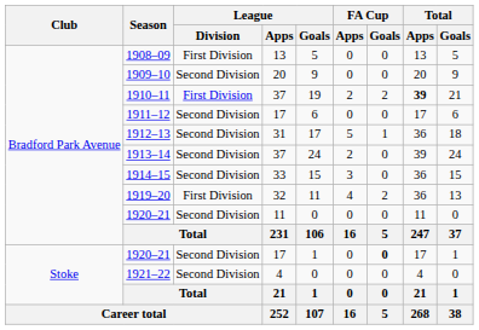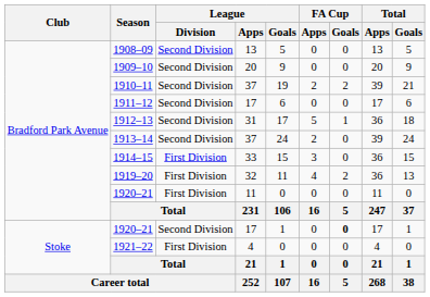 <table class="wikitable" style="text-align: center;">
 <tr>
 <th rowspan="2">Club</th>
 <th rowspan="2">Season</th>
 <th colspan="3">League</th>
 <th colspan="2">FA Cup</th>
 <th colspan="2">Total</th>
 </tr>
 <tr>
 <th>Division</th>
 <th>Apps</th>
 <th>Goals</th>
 <th>Apps</th>
 <th>Goals</th>
 <th>Apps</th>
 <th>Goals</th>
 </tr>
 <tr>
 <td rowspan="10"><a href='#'>Bradford Park Avenue</a></td>
 <td><a href='#'>1908–09</a></td>
-<td>First Division</td>
+<td><a href='#'>Second Division</a></td>
 <td>13</td>
 <td>5</td>
 <td>0</td>
 <td>0</td>
 <td>13</td>
 <td>5</td>
 </tr>
 <tr>
 <td><a href='#'>1909–10</a></td>
 <td>Second Division</td>
 <td>20</td>
 <td>9</td>
 <td>0</td>
 <td>0</td>
 <td>20</td>
 <td>9</td>
 </tr>
 <tr>
 <td><a href='#'>1910–11</a></td>
-<td><a href='#'>First Division</a></td>
+<td>Second Division</td>
 <td>37</td>
 <td>19</td>
 <td>2</td>
 <td>2</td>
-<td><strong>39</strong></td>
+<td>39</td>
 <td>21</td>
 </tr>
 <tr>
 <td><a href='#'>1911–12</a></td>
 <td>Second Division</td>
 <td>17</td>
 <td>6</td>
 <td>0</td>
 <td>0</td>
 <td>17</td>
 <td>6</td>
 </tr>
 <tr>
 <td><a href='#'>1912–13</a></td>
 <td>Second Division</td>
 <td>31</td>
 <td>17</td>
 <td>5</td>
 <td>1</td>
 <td>36</td>
 <td>18</td>
 </tr>
 <tr>
 <td><a href='#'>1913–14</a></td>
 <td>Second Division</td>
 <td>37</td>
 <td>24</td>
 <td>2</td>
 <td>0</td>
 <td>39</td>
 <td>24</td>
 </tr>
 <tr>
 <td><a href='#'>1914–15</a></td>
-<td>Second Division</td>
+<td><a href='#'>First Division</a></td>
 <td>33</td>
 <td>15</td>
 <td>3</td>
 <td>0</td>
 <td>36</td>
 <td>15</td>
 </tr>
 <tr>
 <td><a href='#'>1919–20</a></td>
 <td>First Division</td>
 <td>32</td>
 <td>11</td>
 <td>4</td>
 <td>2</td>
 <td>36</td>
 <td>13</td>
 </tr>
 <tr>
 <td><a href='#'>1920–21</a></td>
-<td>Second Division</td>
+<td>First Division</td>
 <td>11</td>
 <td>0</td>
 <td>0</td>
 <td>0</td>
 <td>11</td>
 <td>0</td>
 </tr>
 <tr>
 <th colspan=2>Total</th>
 <th>231</th>
 <th>106</th>
 <th>16</th>
 <th>5</th>
 <th>247</th>
 <th>37</th>
 </tr>
 <tr>
 <td rowspan="3"><a href='#'>Stoke</a></td>
 <td><a href='#'>1920–21</a></td>
 <td>Second Division</td>
 <td>17</td>
 <td>1</td>
 <td>0</td>
 <td><strong>0</strong></td>
 <td>17</td>
 <td>1</td>
 </tr>
 <tr>
 <td><a href='#'>1921–22</a></td>
-<td>Second Division</td>
+<td>First Division</td>
 <td>4</td>
 <td>0</td>
 <td>0</td>
 <td>0</td>
 <td>4</td>
 <td>0</td>
 </tr>
 <tr>
 <th colspan=2>Total</th>
 <th>21</th>
 <th>1</th>
 <th>0</th>
 <th>0</th>
 <th>21</th>
 <th>1</th>
 </tr>
 <tr>
 <th colspan="3">Career total</th>
 <th>252</th>
 <th>107</th>
 <th>16</th>
 <th>5</th>
 <th>268</th>
 <th>38</th>
 </tr>
 </table>
